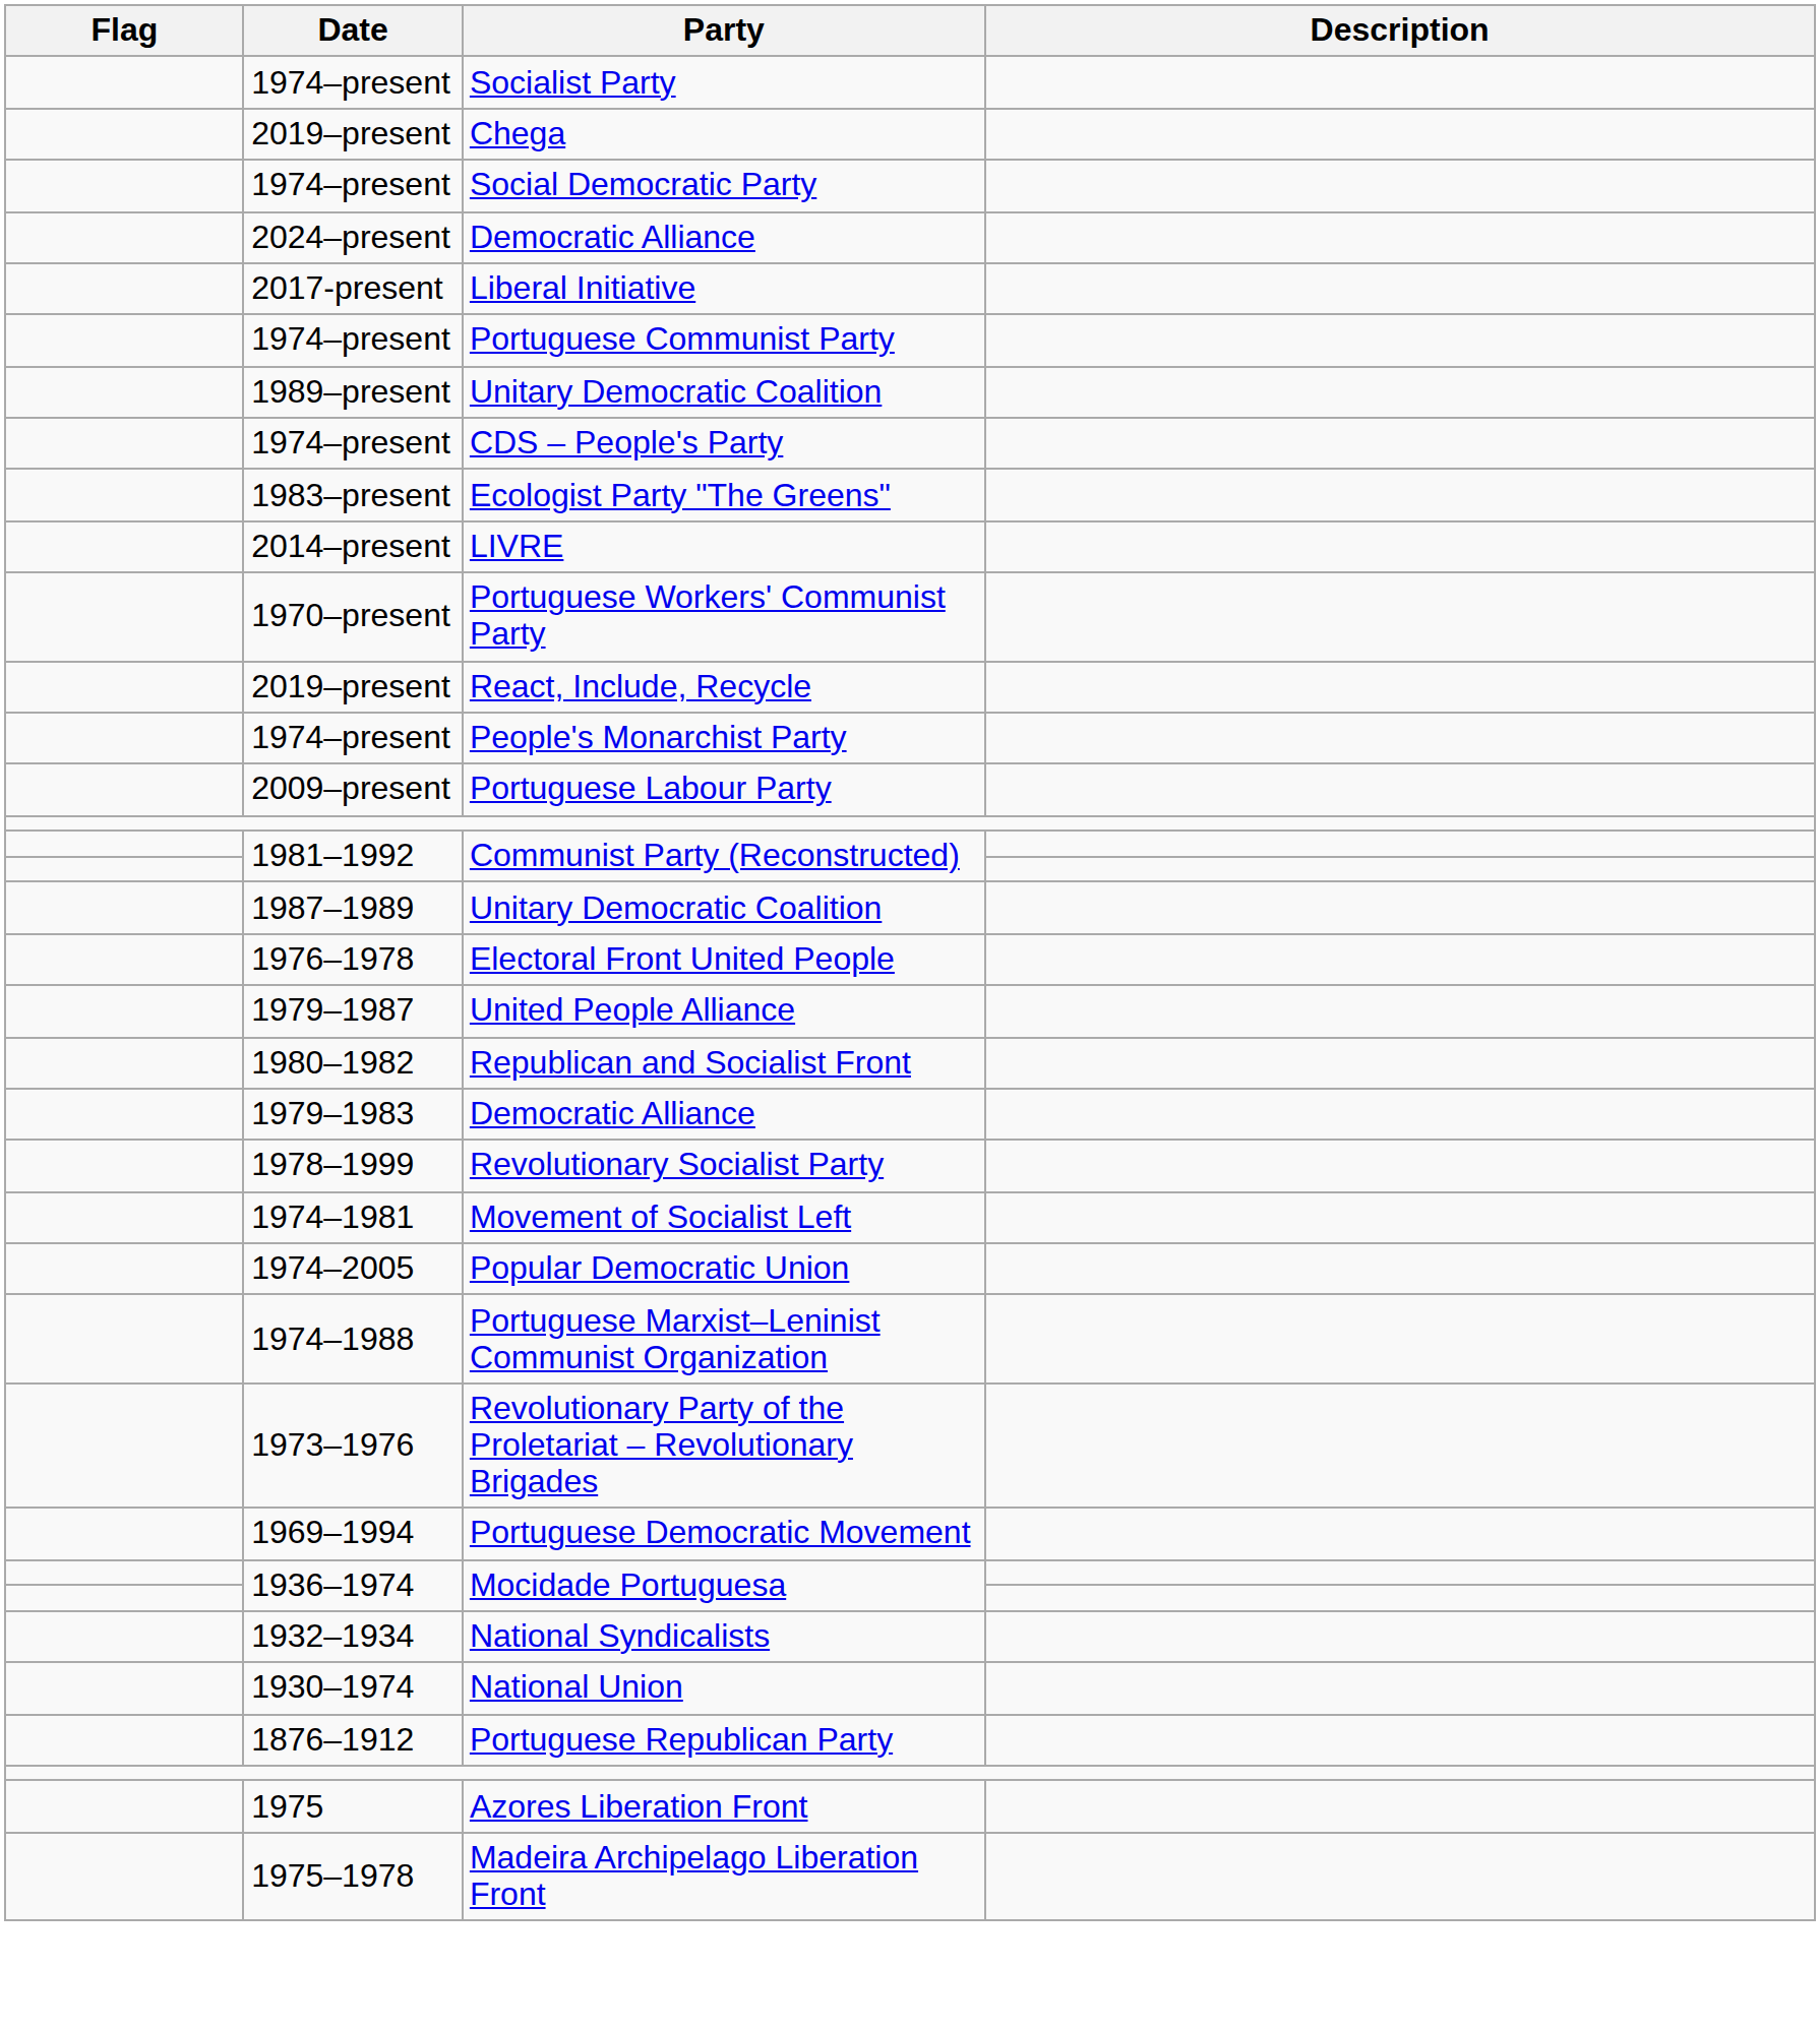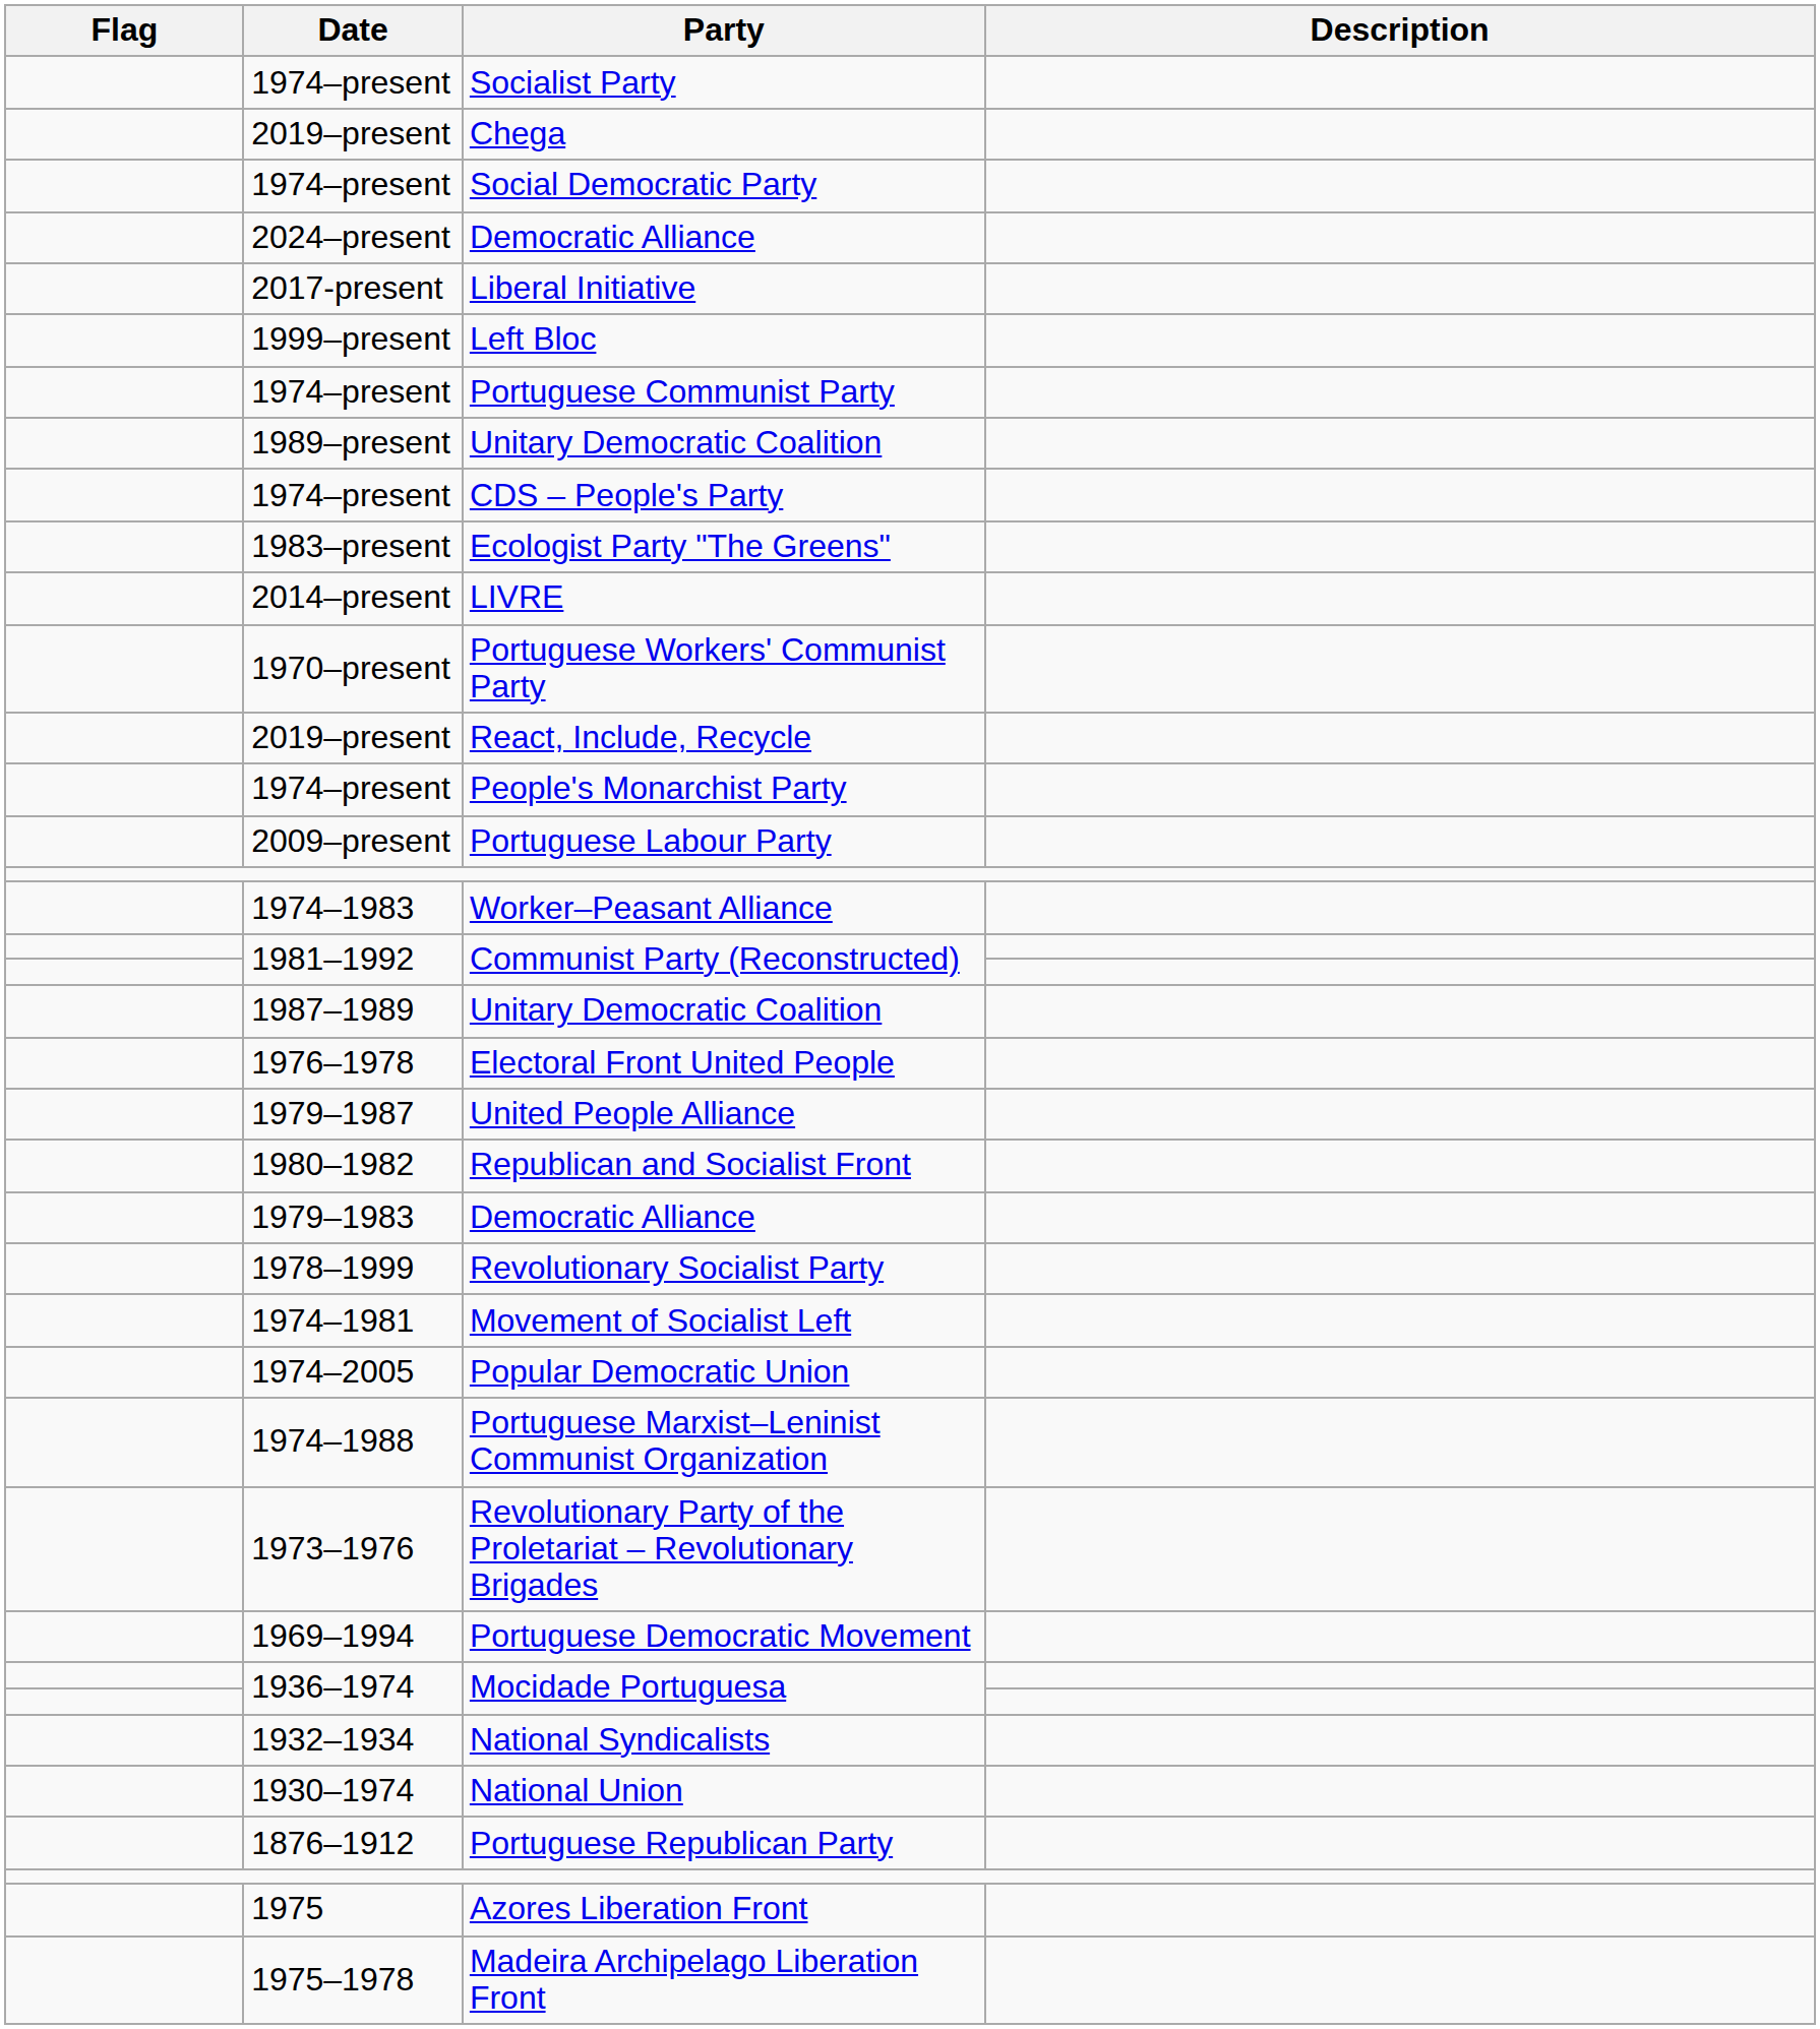 <table class="wikitable" style="background:#f9f9f9">
 <tr>
 <th style="width:110px">Flag</th>
 <th style="width:100px">Date</th>
 <th style="width:250px">Party</th>
 <th style="width:400px">Description</th>
 </tr>
 <tr>
 <td></td>
 <td>1974–present</td>
 <td><a href='#'>Socialist Party</a></td>
 <td></td>
 </tr>
 <tr>
 <td></td>
 <td>2019–present</td>
 <td><a href='#'>Chega</a></td>
 <td></td>
 </tr>
 <tr>
 <td></td>
 <td>1974–present</td>
 <td><a href='#'>Social Democratic Party</a></td>
 <td></td>
 </tr>
 <tr>
 <td></td>
 <td>2024–present</td>
 <td><a href='#'>Democratic Alliance</a></td>
 <td></td>
 </tr>
 <tr>
 <td></td>
 <td>2017-present</td>
 <td><a href='#'>Liberal Initiative</a></td>
+<td></td>
+</tr>
+<tr>
+<td></td>
+<td>1999–present</td>
+<td><a href='#'>Left Bloc</a></td>
 <td></td>
 </tr>
 <tr>
 <td></td>
 <td>1974–present</td>
 <td><a href='#'>Portuguese Communist Party</a></td>
 <td></td>
 </tr>
 <tr>
 <td></td>
 <td>1989–present</td>
 <td><a href='#'>Unitary Democratic Coalition</a></td>
 <td></td>
 </tr>
 <tr>
 <td></td>
 <td>1974–present</td>
 <td><a href='#'>CDS – People's Party</a></td>
 <td></td>
 </tr>
 <tr>
 <td></td>
 <td>1983–present</td>
 <td><a href='#'>Ecologist Party "The Greens"</a></td>
 <td></td>
 </tr>
 <tr>
 <td></td>
 <td>2014–present</td>
 <td><a href='#'>LIVRE</a></td>
 <td></td>
 </tr>
 <tr>
 <td></td>
 <td>1970–present</td>
 <td><a href='#'>Portuguese Workers' Communist Party</a></td>
 <td></td>
 </tr>
 <tr>
 <td></td>
 <td>2019–present</td>
 <td><a href='#'>React, Include, Recycle</a></td>
 <td></td>
 </tr>
 <tr>
 <td></td>
 <td>1974–present</td>
 <td><a href='#'>People's Monarchist Party</a></td>
 <td></td>
 </tr>
 <tr>
 <td></td>
 <td>2009–present</td>
 <td><a href='#'>Portuguese Labour Party</a></td>
 <td></td>
 </tr>
 <tr>
 <td colspan="4"></td>
+</tr>
+<tr>
+<td></td>
+<td>1974–1983</td>
+<td><a href='#'>Worker–Peasant Alliance</a></td>
+<td></td>
 </tr>
 <tr>
 <td></td>
 <td rowspan="2">1981–1992</td>
 <td rowspan="2"><a href='#'>Communist Party (Reconstructed)</a></td>
 <td></td>
 </tr>
 <tr>
 <td></td>
 <td></td>
 </tr>
 <tr>
 <td></td>
 <td>1987–1989</td>
 <td><a href='#'>Unitary Democratic Coalition</a></td>
 <td></td>
 </tr>
 <tr>
 <td></td>
 <td>1976–1978</td>
 <td><a href='#'>Electoral Front United People</a></td>
 <td></td>
 </tr>
 <tr>
 <td></td>
 <td>1979–1987</td>
 <td><a href='#'>United People Alliance</a></td>
 <td></td>
 </tr>
 <tr>
 <td></td>
 <td>1980–1982</td>
 <td><a href='#'>Republican and Socialist Front</a></td>
 <td></td>
 </tr>
 <tr>
 <td></td>
 <td>1979–1983</td>
 <td><a href='#'>Democratic Alliance</a></td>
 <td></td>
 </tr>
 <tr>
 <td></td>
 <td>1978–1999</td>
 <td><a href='#'>Revolutionary Socialist Party</a></td>
 <td></td>
 </tr>
 <tr>
 <td></td>
 <td>1974–1981</td>
 <td><a href='#'>Movement of Socialist Left</a></td>
 <td></td>
 </tr>
 <tr>
 <td></td>
 <td>1974–2005</td>
 <td><a href='#'>Popular Democratic Union</a></td>
 <td></td>
 </tr>
 <tr>
 <td></td>
 <td>1974–1988</td>
 <td><a href='#'>Portuguese Marxist–Leninist Communist Organization</a></td>
 <td></td>
 </tr>
 <tr>
 <td></td>
 <td>1973–1976</td>
 <td><a href='#'>Revolutionary Party of the Proletariat – Revolutionary Brigades</a></td>
 <td></td>
 </tr>
 <tr>
 <td></td>
 <td>1969–1994</td>
 <td><a href='#'>Portuguese Democratic Movement</a></td>
 <td></td>
 </tr>
 <tr>
 <td></td>
 <td rowspan="2">1936–1974</td>
 <td rowspan="2"><a href='#'>Mocidade Portuguesa</a></td>
 <td></td>
 </tr>
 <tr>
 <td></td>
 <td></td>
 </tr>
 <tr>
 <td></td>
 <td>1932–1934</td>
 <td><a href='#'>National Syndicalists</a></td>
 <td></td>
 </tr>
 <tr>
 <td></td>
 <td>1930–1974</td>
 <td><a href='#'>National Union</a></td>
 <td></td>
 </tr>
 <tr>
 <td></td>
 <td>1876–1912</td>
 <td><a href='#'>Portuguese Republican Party</a></td>
 <td></td>
 </tr>
 <tr>
 <td colspan="4"></td>
 </tr>
 <tr>
 <td></td>
 <td>1975</td>
 <td><a href='#'>Azores Liberation Front</a></td>
 <td></td>
 </tr>
 <tr>
 <td></td>
 <td>1975–1978</td>
 <td><a href='#'>Madeira Archipelago Liberation Front</a></td>
 <td></td>
 </tr>
 <tr>
 </tr>
 </table>
